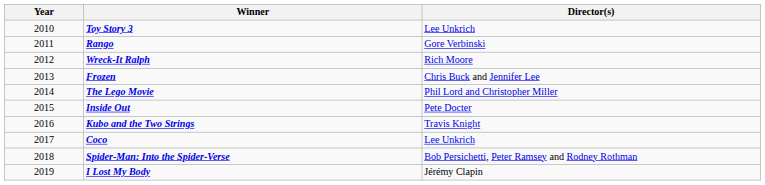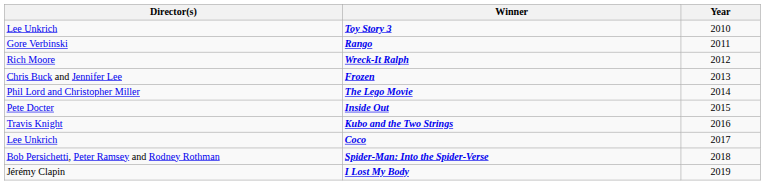 <table class="wikitable" width="95%" cellpadding="5">
 <tr>
+<th width="450"><strong>Director(s)</strong></th>
+<th width="450"><strong>Winner</strong></th>
 <th width="100"><strong>Year</strong></th>
-<th width="450"><strong>Winner</strong></th>
-<th width="450"><strong>Director(s)</strong></th>
 </tr>
 <tr>
+<td><a href='#'>Lee Unkrich</a></td>
+<td><strong><em><a href='#'>Toy Story 3</a></em></strong></td>
 <td style="text-align:center;">2010</td>
-<td><strong><em><a href='#'>Toy Story 3</a></em></strong></td>
-<td><a href='#'>Lee Unkrich</a></td>
 </tr>
 <tr>
+<td><a href='#'>Gore Verbinski</a></td>
+<td><strong><em><a href='#'>Rango</a></em></strong></td>
 <td style="text-align:center;">2011</td>
-<td><strong><em><a href='#'>Rango</a></em></strong></td>
-<td><a href='#'>Gore Verbinski</a></td>
 </tr>
 <tr>
+<td><a href='#'>Rich Moore</a></td>
+<td><strong><em><a href='#'>Wreck-It Ralph</a></em></strong></td>
 <td style="text-align:center;">2012</td>
-<td><strong><em><a href='#'>Wreck-It Ralph</a></em></strong></td>
-<td><a href='#'>Rich Moore</a></td>
 </tr>
 <tr>
+<td><a href='#'>Chris Buck</a> and <a href='#'>Jennifer Lee</a></td>
+<td><strong><em><a href='#'>Frozen</a></em></strong></td>
 <td style="text-align:center;">2013</td>
-<td><strong><em><a href='#'>Frozen</a></em></strong></td>
-<td><a href='#'>Chris Buck</a> and <a href='#'>Jennifer Lee</a></td>
 </tr>
 <tr>
+<td><a href='#'>Phil Lord and Christopher Miller</a></td>
+<td><strong><em><a href='#'>The Lego Movie</a></em></strong></td>
 <td style="text-align:center;">2014</td>
-<td><strong><em><a href='#'>The Lego Movie</a></em></strong></td>
-<td><a href='#'>Phil Lord and Christopher Miller</a></td>
 </tr>
 <tr>
+<td><a href='#'>Pete Docter</a></td>
+<td><strong><em><a href='#'>Inside Out</a></em></strong></td>
 <td style="text-align:center;">2015</td>
-<td><strong><em><a href='#'>Inside Out</a></em></strong></td>
-<td><a href='#'>Pete Docter</a></td>
 </tr>
 <tr>
+<td><a href='#'>Travis Knight</a></td>
+<td><strong><em><a href='#'>Kubo and the Two Strings</a></em></strong></td>
 <td style="text-align:center;">2016</td>
-<td><strong><em><a href='#'>Kubo and the Two Strings</a></em></strong></td>
-<td><a href='#'>Travis Knight</a></td>
 </tr>
 <tr>
+<td><a href='#'>Lee Unkrich</a></td>
+<td><strong><em><a href='#'>Coco</a></em></strong></td>
 <td style="text-align:center;">2017</td>
-<td><strong><em><a href='#'>Coco</a></em></strong></td>
-<td><a href='#'>Lee Unkrich</a></td>
 </tr>
 <tr>
+<td><a href='#'>Bob Persichetti</a>, <a href='#'>Peter Ramsey</a> and <a href='#'>Rodney Rothman</a></td>
+<td><strong><em><a href='#'>Spider-Man: Into the Spider-Verse</a></em></strong></td>
 <td style="text-align:center;">2018</td>
-<td><strong><em><a href='#'>Spider-Man: Into the Spider-Verse</a></em></strong></td>
-<td><a href='#'>Bob Persichetti</a>, <a href='#'>Peter Ramsey</a> and <a href='#'>Rodney Rothman</a></td>
 </tr>
 <tr>
+<td>Jérémy Clapin</td>
+<td><strong><em><a href='#'>I Lost My Body</a></em></strong></td>
 <td style="text-align:center;">2019</td>
-<td><strong><em><a href='#'>I Lost My Body</a></em></strong></td>
-<td>Jérémy Clapin</td>
 </tr>
 </table>
